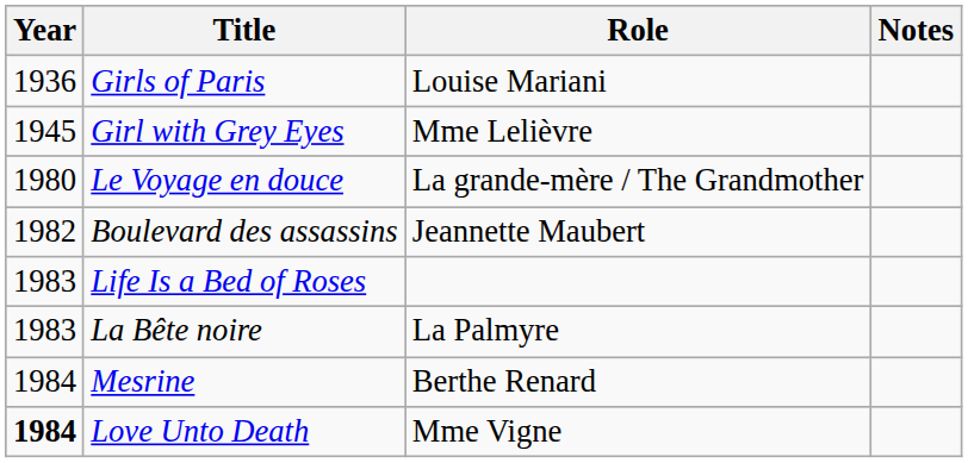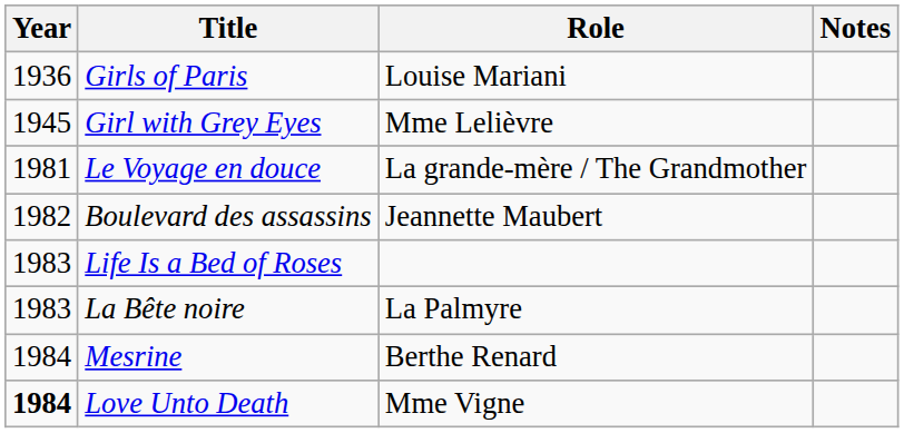 <table class="wikitable">
 <tr>
 <th>Year</th>
 <th>Title</th>
 <th>Role</th>
 <th>Notes</th>
 </tr>
 <tr>
 <td>1936</td>
 <td><em><a href='#'>Girls of Paris</a></em></td>
 <td>Louise Mariani</td>
 <td></td>
 </tr>
 <tr>
 <td>1945</td>
 <td><em><a href='#'>Girl with Grey Eyes</a></em></td>
 <td>Mme Lelièvre</td>
 <td></td>
 </tr>
 <tr>
-<td>1980</td>
+<td>1981</td>
 <td><em><a href='#'>Le Voyage en douce</a></em></td>
 <td>La grande-mère / The Grandmother</td>
 <td></td>
 </tr>
 <tr>
 <td>1982</td>
 <td><em>Boulevard des assassins</em></td>
 <td>Jeannette Maubert</td>
 <td></td>
 </tr>
 <tr>
 <td>1983</td>
 <td><em><a href='#'>Life Is a Bed of Roses</a></em></td>
 <td></td>
 <td></td>
 </tr>
 <tr>
 <td>1983</td>
 <td><em>La Bête noire</em></td>
 <td>La Palmyre</td>
 <td></td>
 </tr>
 <tr>
 <td>1984</td>
 <td><em><a href='#'>Mesrine</a></em></td>
 <td>Berthe Renard</td>
 <td></td>
 </tr>
 <tr>
 <td><strong>1984</strong></td>
 <td><em><a href='#'>Love Unto Death</a></em></td>
 <td>Mme Vigne</td>
 <td></td>
 </tr>
 </table>
